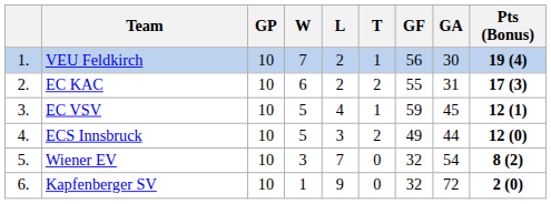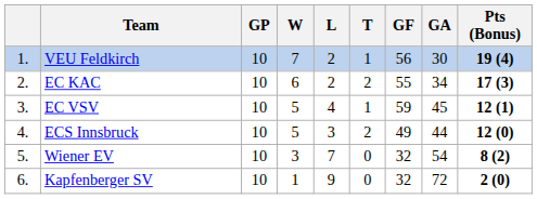 <table class="wikitable">
 <tr>
 <th width="30"></th>
 <th width="200">Team</th>
 <th width="30">GP</th>
 <th width="30">W</th>
 <th width="30">L</th>
 <th width="30">T</th>
 <th width="30">GF</th>
 <th width="30">GA</th>
 <th width="70">Pts (Bonus)</th>
 </tr>
 <tr bgcolor="#BCD2EE" align="center">
 <td>1.</td>
 <td align="left"><a href='#'>VEU Feldkirch</a></td>
 <td>10</td>
 <td>7</td>
 <td>2</td>
 <td>1</td>
 <td>56</td>
 <td>30</td>
 <td><strong>19 (4)</strong></td>
 </tr>
 <tr bgcolor="#FFFFFF" align="center">
 <td>2.</td>
 <td align="left"><a href='#'>EC KAC</a></td>
 <td>10</td>
 <td>6</td>
 <td>2</td>
 <td>2</td>
 <td>55</td>
-<td>31</td>
+<td>34</td>
 <td><strong>17 (3)</strong></td>
 </tr>
 <tr bgcolor="#FFFFFF" align="center">
 <td>3.</td>
 <td align="left"><a href='#'>EC VSV</a></td>
 <td>10</td>
 <td>5</td>
 <td>4</td>
 <td>1</td>
 <td>59</td>
 <td>45</td>
 <td><strong>12 (1)</strong></td>
 </tr>
 <tr bgcolor="#FFFFFF" align="center">
 <td>4.</td>
 <td align="left"><a href='#'>ECS Innsbruck</a></td>
 <td>10</td>
 <td>5</td>
 <td>3</td>
 <td>2</td>
 <td>49</td>
 <td>44</td>
 <td><strong>12 (0)</strong></td>
 </tr>
 <tr bgcolor="#FFFFFF" align="center">
 <td>5.</td>
 <td align="left"><a href='#'>Wiener EV</a></td>
 <td>10</td>
 <td>3</td>
 <td>7</td>
 <td>0</td>
 <td>32</td>
 <td>54</td>
 <td><strong>8 (2)</strong></td>
 </tr>
 <tr bgcolor="#FFFFFF" align="center">
 <td>6.</td>
 <td align="left"><a href='#'>Kapfenberger SV</a></td>
 <td>10</td>
 <td>1</td>
 <td>9</td>
 <td>0</td>
 <td>32</td>
 <td>72</td>
 <td><strong>2 (0)</strong></td>
 </tr>
 </table>
